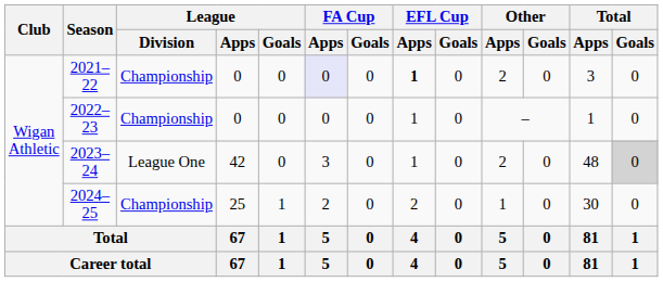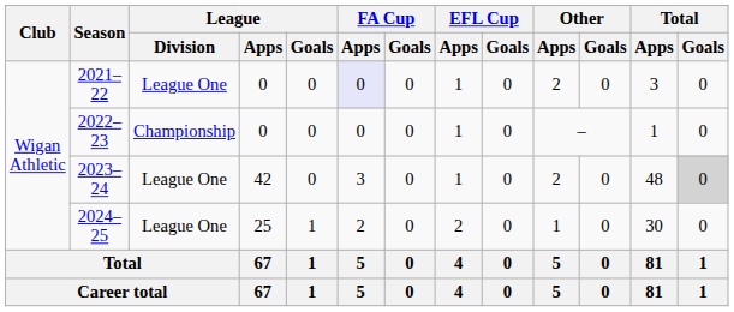 <table class="wikitable" style="text-align: center;">
 <tr>
 <th rowspan="2">Club</th>
 <th rowspan="2">Season</th>
 <th colspan="3">League</th>
 <th colspan="2"><a href='#'>FA Cup</a></th>
 <th colspan="2"><a href='#'>EFL Cup</a></th>
 <th colspan="2">Other</th>
 <th colspan="2">Total</th>
 </tr>
 <tr>
 <th>Division</th>
 <th>Apps</th>
 <th>Goals</th>
 <th>Apps</th>
 <th>Goals</th>
 <th>Apps</th>
 <th>Goals</th>
 <th>Apps</th>
 <th>Goals</th>
 <th>Apps</th>
 <th>Goals</th>
 </tr>
 <tr>
 <td rowspan="4"><a href='#'>Wigan Athletic</a></td>
 <td><a href='#'>2021–22</a></td>
-<td><a href='#'>Championship</a></td>
+<td><a href='#'>League One</a></td>
 <td>0</td>
 <td>0</td>
 <td style="background: lavender;">0</td>
 <td>0</td>
-<td><strong>1</strong></td>
+<td>1</td>
 <td>0</td>
 <td>2</td>
 <td>0</td>
 <td>3</td>
 <td>0</td>
 </tr>
 <tr>
 <td><a href='#'>2022–23</a></td>
 <td><a href='#'>Championship</a></td>
 <td>0</td>
 <td>0</td>
 <td>0</td>
 <td>0</td>
 <td>1</td>
 <td>0</td>
 <td colspan="2">–</td>
 <td>1</td>
 <td>0</td>
 </tr>
 <tr>
 <td><a href='#'>2023–24</a></td>
 <td>League One</td>
 <td>42</td>
 <td>0</td>
 <td>3</td>
 <td>0</td>
 <td>1</td>
 <td>0</td>
 <td>2</td>
 <td>0</td>
 <td>48</td>
 <td style="background: lightgrey;">0</td>
 </tr>
 <tr>
 <td><a href='#'>2024–25</a></td>
-<td><a href='#'>Championship</a></td>
+<td>League One</td>
 <td>25</td>
 <td>1</td>
 <td>2</td>
 <td>0</td>
 <td>2</td>
 <td>0</td>
 <td>1</td>
 <td>0</td>
 <td>30</td>
 <td>0</td>
 </tr>
 <tr>
 <th colspan="3">Total</th>
 <th>67</th>
 <th>1</th>
 <th>5</th>
 <th>0</th>
 <th>4</th>
 <th>0</th>
 <th>5</th>
 <th>0</th>
 <th>81</th>
 <th>1</th>
 </tr>
 <tr>
 <th colspan="3">Career total</th>
 <th>67</th>
 <th>1</th>
 <th>5</th>
 <th>0</th>
 <th>4</th>
 <th>0</th>
 <th>5</th>
 <th>0</th>
 <th>81</th>
 <th>1</th>
 </tr>
 </table>
